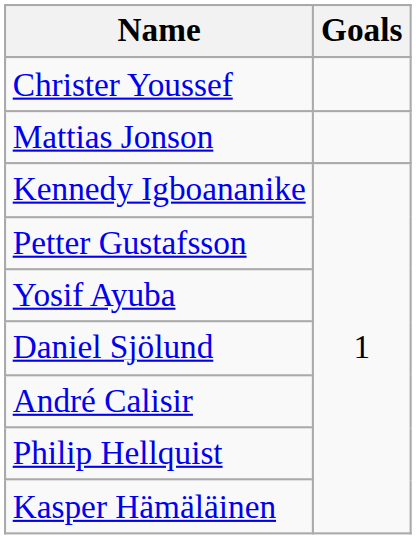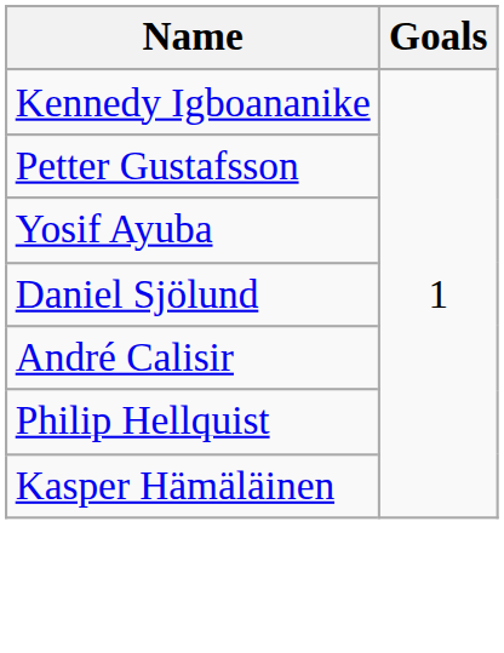 <table class="wikitable">
 <tr>
 <th>Name</th>
 <th>Goals</th>
-</tr>
-<tr>
-<td> <a href='#'>Christer Youssef</a></td>
-<td></td>
-</tr>
-<tr>
-<td> <a href='#'>Mattias Jonson</a></td>
-<td></td>
 </tr>
 <tr>
 <td> <a href='#'>Kennedy Igboananike</a></td>
 <td rowspan="7" align=center>1</td>
 </tr>
 <tr>
 <td> <a href='#'>Petter Gustafsson</a></td>
 </tr>
 <tr>
 <td> <a href='#'>Yosif Ayuba</a></td>
 </tr>
 <tr>
 <td> <a href='#'>Daniel Sjölund</a></td>
 </tr>
 <tr>
 <td> <a href='#'>André Calisir</a></td>
 </tr>
 <tr>
 <td> <a href='#'>Philip Hellquist</a></td>
 </tr>
 <tr>
 <td> <a href='#'>Kasper Hämäläinen</a></td>
 </tr>
 </table>
